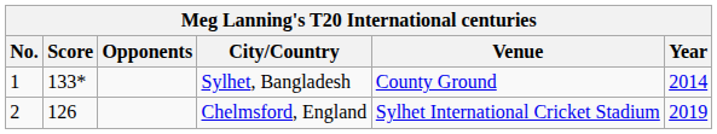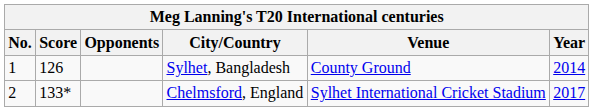 <table class="wikitable">
 <tr>
 <th colspan="7">Meg Lanning's T20 International centuries</th>
 </tr>
 <tr>
 <th>No.</th>
 <th>Score</th>
 <th>Opponents</th>
 <th>City/Country</th>
 <th>Venue</th>
 <th>Year</th>
 </tr>
 <tr>
 <td>1</td>
-<td>133*</td>
+<td>126</td>
 <td></td>
 <td><a href='#'>Sylhet</a>, Bangladesh</td>
 <td><a href='#'>County Ground</a></td>
 <td><a href='#'>2014</a></td>
 </tr>
 <tr>
 <td>2</td>
-<td>126</td>
+<td>133*</td>
 <td></td>
 <td><a href='#'>Chelmsford</a>, England</td>
 <td><a href='#'>Sylhet International Cricket Stadium</a></td>
-<td><a href='#'>2019</a></td>
+<td><a href='#'>2017</a></td>
 </tr>
 </table>
